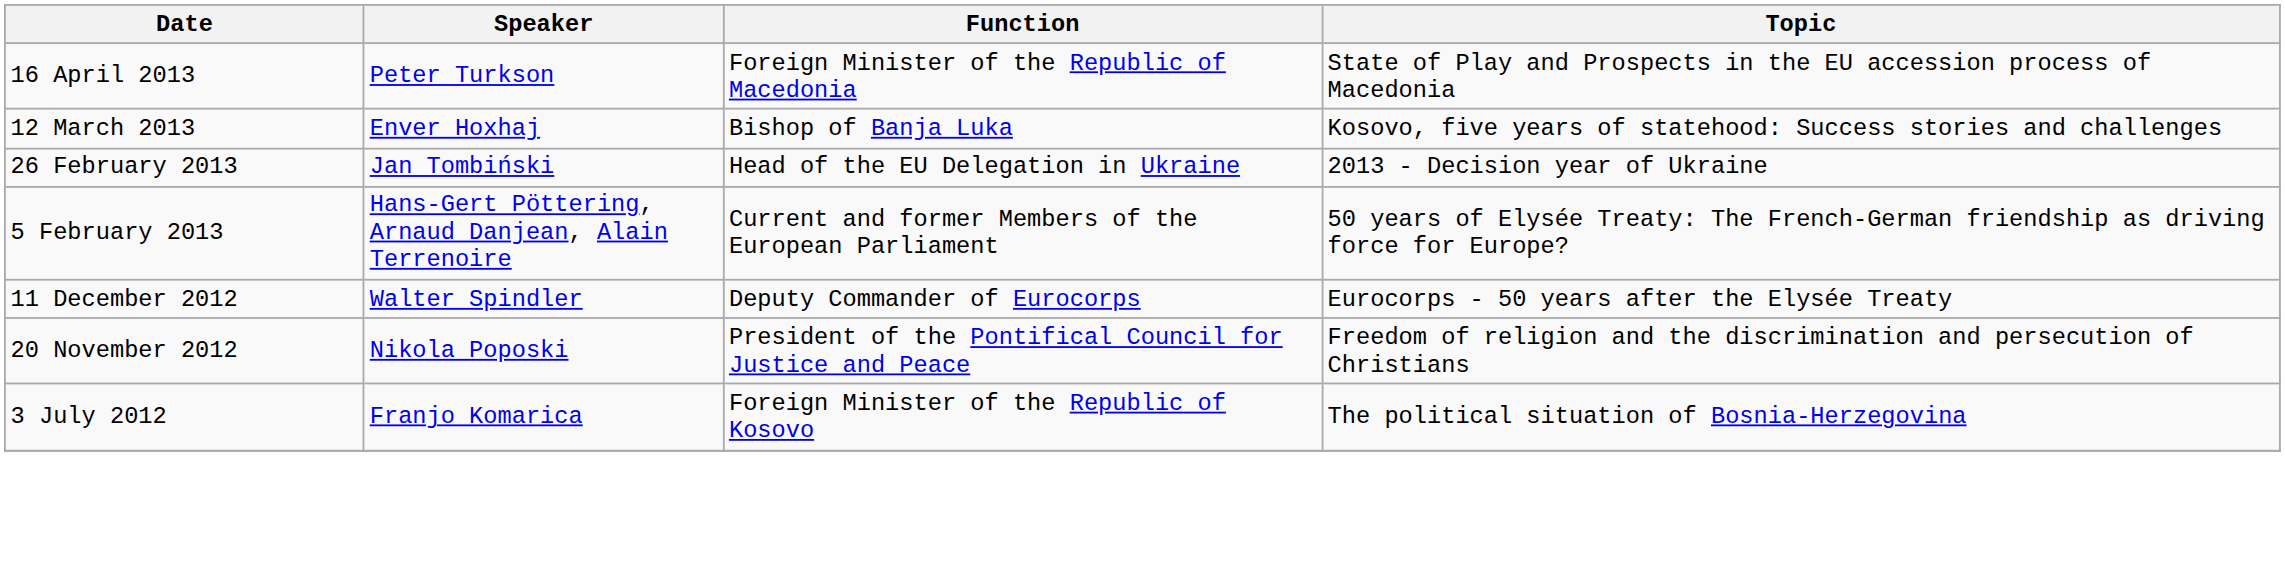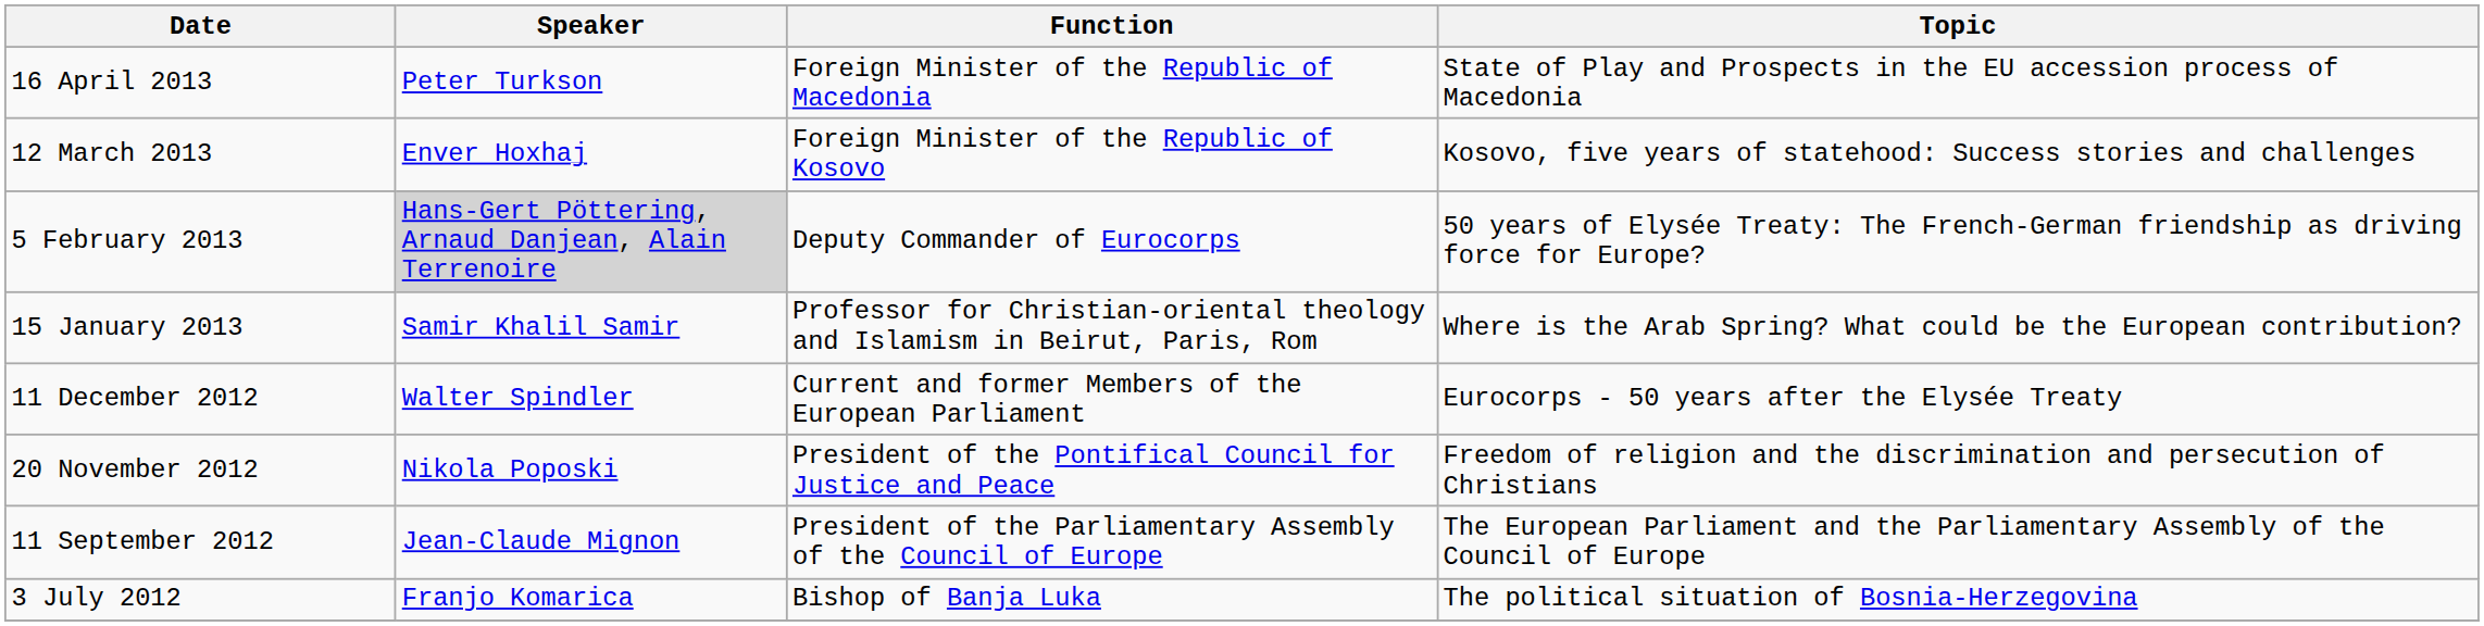 <table class="wikitable">
 <tr class="color:#44AAEE">
 <th style="width:15%">Date</th>
 <th style="width:15%">Speaker</th>
 <th style="width:25%">Function</th>
 <th class="unsortable" style="width:40%">Topic</th>
 </tr>
 <tr>
 <td>16 April 2013</td>
 <td><a href='#'>Peter Turkson</a></td>
 <td>Foreign Minister of the <a href='#'>Republic of Macedonia</a></td>
 <td>State of Play and Prospects in the EU accession process of Macedonia</td>
 </tr>
 <tr>
 <td>12 March 2013</td>
 <td><a href='#'>Enver Hoxhaj</a></td>
-<td>Bishop of <a href='#'>Banja Luka</a></td>
+<td>Foreign Minister of the <a href='#'>Republic of Kosovo</a></td>
 <td>Kosovo, five years of statehood: Success stories and challenges</td>
 </tr>
 <tr>
-<td>26 February 2013</td>
-<td><a href='#'>Jan Tombiński</a></td>
-<td>Head of the EU Delegation in <a href='#'>Ukraine</a></td>
-<td>2013 - Decision year of Ukraine</td>
+<td>5 February 2013</td>
+<td style="background: lightgrey;"><a href='#'>Hans-Gert Pöttering</a>, <a href='#'>Arnaud Danjean</a>, <a href='#'>Alain Terrenoire</a></td>
+<td>Deputy Commander of  <a href='#'>Eurocorps</a></td>
+<td>50 years of Elysée Treaty: The French-German friendship as driving force for Europe?</td>
 </tr>
 <tr>
-<td>5 February 2013</td>
-<td><a href='#'>Hans-Gert Pöttering</a>, <a href='#'>Arnaud Danjean</a>, <a href='#'>Alain Terrenoire</a></td>
-<td>Current and former Members of the European Parliament</td>
-<td>50 years of Elysée Treaty: The French-German friendship as driving force for Europe?</td>
+<td>15 January 2013</td>
+<td><a href='#'>Samir Khalil Samir</a></td>
+<td>Professor for Christian-oriental theology and Islamism in Beirut, Paris, Rom</td>
+<td>Where is the Arab Spring? What could be the European contribution?</td>
 </tr>
 <tr>
 <td>11 December 2012</td>
 <td><a href='#'>Walter Spindler</a></td>
-<td>Deputy Commander of  <a href='#'>Eurocorps</a></td>
+<td>Current and former Members of the European Parliament</td>
 <td>Eurocorps - 50 years after the Elysée Treaty</td>
 </tr>
 <tr>
 <td>20 November 2012</td>
 <td><a href='#'>Nikola Poposki</a></td>
 <td>President of the <a href='#'>Pontifical Council for Justice and Peace</a></td>
 <td>Freedom of religion and the discrimination and persecution of Christians</td>
 </tr>
 <tr>
+<td>11 September 2012</td>
+<td><a href='#'>Jean-Claude Mignon</a></td>
+<td>President of the Parliamentary Assembly of the <a href='#'>Council of Europe</a></td>
+<td>The European Parliament and the Parliamentary Assembly of the Council of Europe</td>
+</tr>
+<tr>
 <td>3 July 2012</td>
 <td><a href='#'>Franjo Komarica</a></td>
-<td>Foreign Minister of the <a href='#'>Republic of Kosovo</a></td>
+<td>Bishop of <a href='#'>Banja Luka</a></td>
 <td>The political situation of <a href='#'>Bosnia-Herzegovina</a></td>
 </tr>
 <tr>
 </tr>
 </table>
